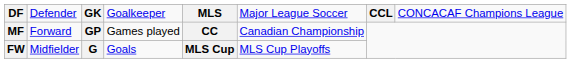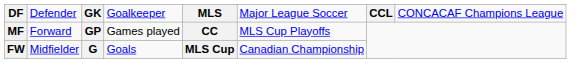 <table class="wikitable">
 <tr>
 <th scope="row">DF</th>
 <td><a href='#'>Defender</a></td>
 <th scope="row">GK</th>
 <td><a href='#'>Goalkeeper</a></td>
 <th scope="row">MLS</th>
 <td><a href='#'>Major League Soccer</a></td>
 <th scope="row">CCL</th>
 <td><a href='#'>CONCACAF Champions League</a></td>
 </tr>
 <tr>
 <th scope="row">MF</th>
 <td><a href='#'>Forward</a></td>
 <th scope="row">GP</th>
 <td>Games played</td>
 <th scope="row">CC</th>
-<td><a href='#'>Canadian Championship</a></td>
+<td><a href='#'>MLS Cup Playoffs</a></td>
 </tr>
 <tr>
 <th scope="row">FW</th>
 <td><a href='#'>Midfielder</a></td>
 <th scope="row">G</th>
 <td><a href='#'>Goals</a></td>
 <th scope="row">MLS Cup</th>
-<td><a href='#'>MLS Cup Playoffs</a></td>
+<td><a href='#'>Canadian Championship</a></td>
 </tr>
 </table>
